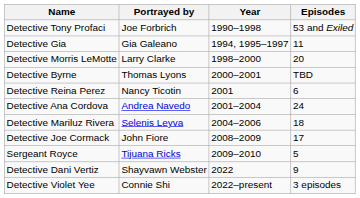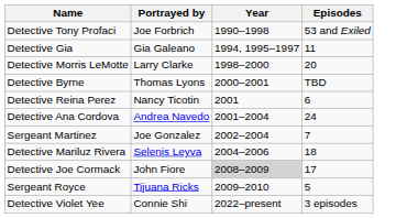 <table class="wikitable sortable">
 <tr>
 <th><strong>Name</strong></th>
 <th><strong>Portrayed by</strong></th>
 <th><strong>Year</strong></th>
 <th><strong>Episodes</strong></th>
 </tr>
 <tr>
 <td>Detective Tony Profaci</td>
 <td>Joe Forbrich</td>
 <td>1990–1998</td>
 <td>53 and <em>Exiled</em></td>
 </tr>
 <tr>
 <td>Detective Gia</td>
 <td>Gia Galeano</td>
 <td>1994, 1995–1997</td>
 <td>11</td>
 </tr>
 <tr>
 <td>Detective Morris LeMotte</td>
 <td>Larry Clarke</td>
 <td>1998–2000</td>
 <td>20</td>
 </tr>
 <tr>
 <td>Detective Byrne</td>
 <td>Thomas Lyons</td>
 <td>2000–2001</td>
 <td>TBD</td>
 </tr>
 <tr>
 <td>Detective Reina Perez</td>
 <td>Nancy Ticotin</td>
 <td>2001</td>
 <td>6</td>
 </tr>
 <tr>
 <td>Detective Ana Cordova</td>
 <td><a href='#'>Andrea Navedo</a></td>
 <td>2001–2004</td>
 <td>24</td>
 </tr>
 <tr>
+<td>Sergeant Martinez</td>
+<td>Joe Gonzalez</td>
+<td>2002–2004</td>
+<td>7</td>
+</tr>
+<tr>
 <td>Detective Mariluz Rivera</td>
 <td><a href='#'>Selenis Leyva</a></td>
 <td>2004–2006</td>
 <td>18</td>
 </tr>
 <tr>
 <td>Detective Joe Cormack</td>
 <td>John Fiore</td>
-<td>2008–2009</td>
+<td style="background: lightgrey;">2008–2009</td>
 <td>17</td>
 </tr>
 <tr>
 <td>Sergeant Royce</td>
 <td><a href='#'>Tijuana Ricks</a></td>
 <td>2009–2010</td>
 <td>5</td>
 </tr>
 <tr>
-<td>Detective Dani Vertiz</td>
-<td>Shayvawn Webster</td>
-<td>2022</td>
-<td>9</td>
-</tr>
-<tr>
 <td>Detective Violet Yee</td>
 <td>Connie Shi</td>
 <td>2022–present</td>
 <td>3 episodes</td>
 </tr>
 </table>
